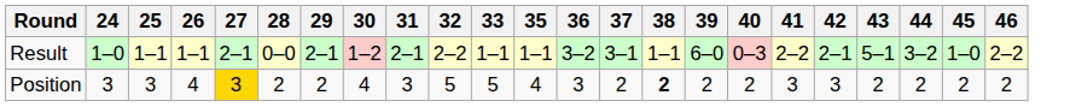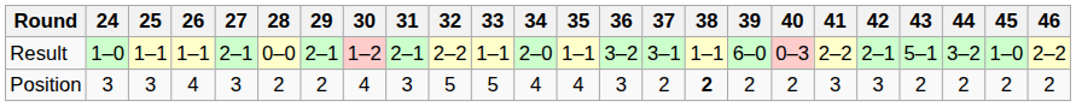 <table class="wikitable">
 <tr>
 <th>Round</th>
 <th>24</th>
 <th>25</th>
 <th>26</th>
 <th>27</th>
 <th>28</th>
 <th>29</th>
 <th>30</th>
 <th>31</th>
 <th>32</th>
 <th>33</th>
+<th>34</th>
 <th>35</th>
 <th>36</th>
 <th>37</th>
 <th>38</th>
 <th>39</th>
 <th>40</th>
 <th>41</th>
 <th>42</th>
 <th>43</th>
 <th>44</th>
 <th>45</th>
 <th>46</th>
 </tr>
 <tr>
 <td>Result</td>
 <td bgcolor="#CCFFCC">1–0</td>
 <td bgcolor="#FFFFCC">1–1</td>
 <td bgcolor="#FFFFCC">1–1</td>
 <td bgcolor="#CCFFCC">2–1</td>
 <td bgcolor="#FFFFCC">0–0</td>
 <td bgcolor="#CCFFCC">2–1</td>
 <td bgcolor="#FFCCCC">1–2</td>
 <td bgcolor="#CCFFCC">2–1</td>
 <td bgcolor="#FFFFCC">2–2</td>
 <td bgcolor="#FFFFCC">1–1</td>
+<td bgcolor="#CCFFCC">2–0</td>
 <td bgcolor="#FFFFCC">1–1</td>
 <td bgcolor="#CCFFCC">3–2</td>
 <td bgcolor="#CCFFCC">3–1</td>
 <td bgcolor="#FFFFCC">1–1</td>
 <td bgcolor="#CCFFCC">6–0</td>
 <td bgcolor="#FFCCCC">0–3</td>
 <td bgcolor="#FFFFCC">2–2</td>
 <td bgcolor="#CCFFCC">2–1</td>
 <td bgcolor="#CCFFCC">5–1</td>
 <td bgcolor="#CCFFCC">3–2</td>
 <td bgcolor="#CCFFCC">1–0</td>
 <td bgcolor="#FFFFCC">2–2</td>
 </tr>
 <tr>
 <td>Position</td>
 <td align="center">3</td>
 <td align="center">3</td>
 <td align="center">4</td>
-<td align="center" style="background: gold;">3</td>
+<td align="center">3</td>
 <td align="center">2</td>
 <td align="center">2</td>
 <td align="center">4</td>
 <td align="center">3</td>
 <td align="center">5</td>
 <td align="center">5</td>
+<td align="center">4</td>
 <td align="center">4</td>
 <td align="center">3</td>
 <td align="center">2</td>
 <td align="center"><strong>2</strong></td>
 <td align="center">2</td>
 <td align="center">2</td>
 <td align="center">3</td>
 <td align="center">3</td>
 <td align="center">2</td>
 <td align="center">2</td>
 <td align="center">2</td>
 <td align="center">2</td>
 </tr>
 </table>
